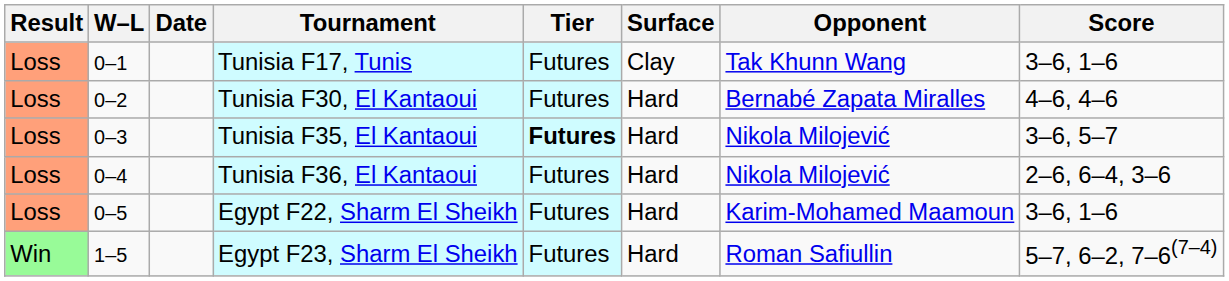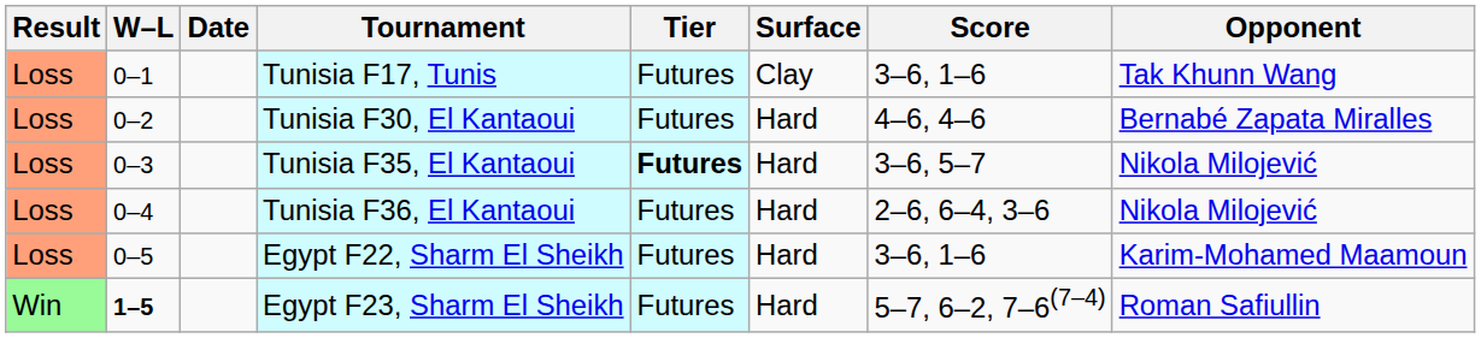 <table class="sortable wikitable">
 <tr>
 <th>Result</th>
 <th class="unsortable">W–L</th>
 <th>Date</th>
 <th>Tournament</th>
 <th>Tier</th>
 <th>Surface</th>
+<th class="unsortable">Score</th>
 <th>Opponent</th>
-<th class="unsortable">Score</th>
 </tr>
 <tr>
 <td bgcolor=FFA07A>Loss</td>
 <td><small>0–1</small></td>
 <td></td>
 <td style="background:#cffcff;">Tunisia F17, <a href='#'>Tunis</a></td>
 <td style="background:#cffcff;">Futures</td>
 <td>Clay</td>
+<td>3–6, 1–6</td>
 <td> <a href='#'>Tak Khunn Wang</a></td>
-<td>3–6, 1–6</td>
 </tr>
 <tr>
 <td bgcolor=FFA07A>Loss</td>
 <td><small>0–2</small></td>
 <td></td>
 <td style="background:#cffcff;">Tunisia F30, <a href='#'>El Kantaoui</a></td>
 <td style="background:#cffcff;">Futures</td>
 <td>Hard</td>
+<td>4–6, 4–6</td>
 <td> <a href='#'>Bernabé Zapata Miralles</a></td>
-<td>4–6, 4–6</td>
 </tr>
 <tr>
 <td bgcolor=FFA07A>Loss</td>
 <td><small>0–3</small></td>
 <td></td>
 <td style="background:#cffcff;">Tunisia F35, <a href='#'>El Kantaoui</a></td>
 <td style="background:#cffcff;"><strong>Futures</strong></td>
 <td>Hard</td>
+<td>3–6, 5–7</td>
 <td> <a href='#'>Nikola Milojević</a></td>
-<td>3–6, 5–7</td>
 </tr>
 <tr>
 <td bgcolor=FFA07A>Loss</td>
 <td><small>0–4</small></td>
 <td></td>
 <td style="background:#cffcff;">Tunisia F36, <a href='#'>El Kantaoui</a></td>
 <td style="background:#cffcff;">Futures</td>
 <td>Hard</td>
+<td>2–6, 6–4, 3–6</td>
 <td> <a href='#'>Nikola Milojević</a></td>
-<td>2–6, 6–4, 3–6</td>
 </tr>
 <tr>
 <td bgcolor=FFA07A>Loss</td>
 <td><small>0–5</small></td>
 <td></td>
 <td style="background:#cffcff;">Egypt F22, <a href='#'>Sharm El Sheikh</a></td>
 <td style="background:#cffcff;">Futures</td>
 <td>Hard</td>
+<td>3–6, 1–6</td>
 <td> <a href='#'>Karim-Mohamed Maamoun</a></td>
-<td>3–6, 1–6</td>
 </tr>
 <tr>
 <td bgcolor=98FB98>Win</td>
-<td><small>1–5</small></td>
+<td><strong><small>1–5</small></strong></td>
 <td></td>
 <td style="background:#cffcff;">Egypt F23, <a href='#'>Sharm El Sheikh</a></td>
 <td style="background:#cffcff;">Futures</td>
 <td>Hard</td>
+<td>5–7, 6–2, 7–6<sup>(7–4)</sup></td>
 <td> <a href='#'>Roman Safiullin</a></td>
-<td>5–7, 6–2, 7–6<sup>(7–4)</sup></td>
 </tr>
 </table>
